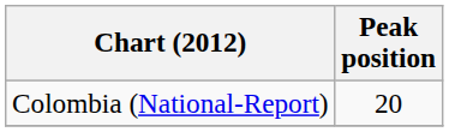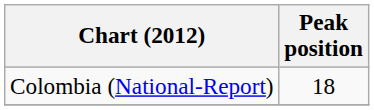 <table class="wikitable sortable">
 <tr>
 <th>Chart (2012)</th>
 <th>Peak<br>position</th>
 </tr>
 <tr>
 <td>Colombia (<a href='#'>National-Report</a>)</td>
-<td align="center">20</td>
+<td align="center">18</td>
 </tr>
 <tr>
 </tr>
 </table>
